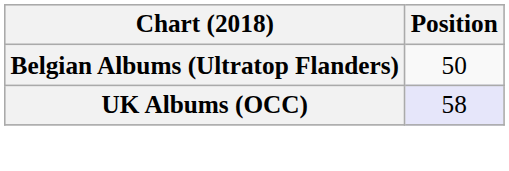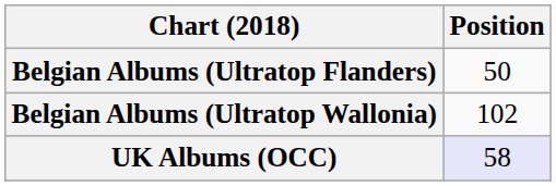 <table class="wikitable sortable plainrowheaders" style="text-align:center">
 <tr>
 <th scope="col">Chart (2018)</th>
 <th scope="col">Position</th>
 </tr>
 <tr>
 <th scope="row">Belgian Albums (Ultratop Flanders)</th>
 <td>50</td>
 </tr>
 <tr>
+<th scope="row">Belgian Albums (Ultratop Wallonia)</th>
+<td>102</td>
+</tr>
+<tr>
 <th scope="row">UK Albums (OCC)</th>
 <td style="background: lavender;">58</td>
 </tr>
 </table>
